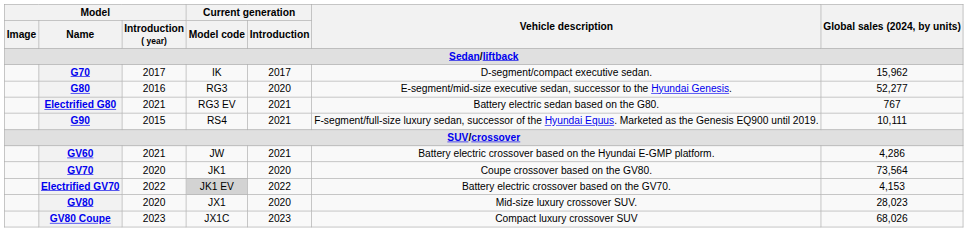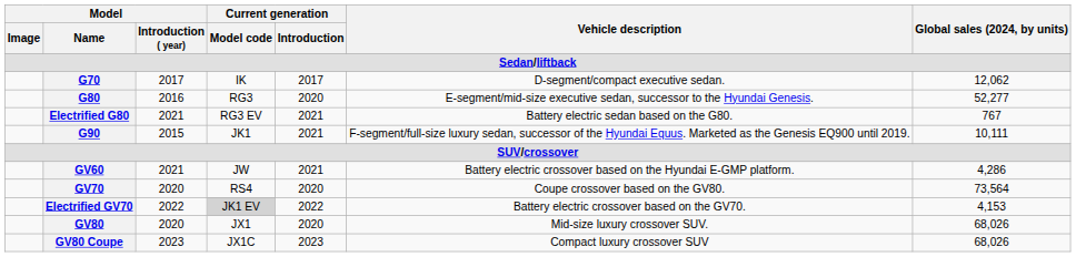 <table class="wikitable sortable" style="text-align: center">
 <tr>
 <th colspan="3">Model</th>
 <th colspan="2">Current generation</th>
 <th rowspan="2">Vehicle description</th>
 <th rowspan="2">Global sales (2024, by units)</th>
 </tr>
 <tr>
 <th class="unsortable">Image</th>
 <th>Name</th>
 <th>Introduction<br><small>( year)</small></th>
 <th>Model code</th>
 <th>Introduction</th>
 </tr>
 <tr bgcolor="#e0e0e0">
 <td colspan="8"><strong><a href='#'>Sedan</a>/<a href='#'>liftback</a></strong></td>
 </tr>
 <tr>
 <td></td>
 <th scope="row"><a href='#'>G70</a></th>
 <td>2017</td>
 <td>IK</td>
 <td>2017</td>
 <td>D-segment/compact executive sedan.</td>
-<td>15,962</td>
+<td>12,062</td>
 </tr>
 <tr>
 <td></td>
 <th><a href='#'>G80</a></th>
 <td>2016</td>
 <td>RG3</td>
 <td>2020</td>
 <td>E-segment/mid-size executive sedan, successor to the <a href='#'>Hyundai Genesis</a>.</td>
 <td>52,277</td>
 </tr>
 <tr>
 <td></td>
 <th><a href='#'>Electrified G80</a></th>
 <td>2021</td>
 <td>RG3 EV</td>
 <td>2021</td>
 <td>Battery electric sedan based on the G80.</td>
 <td>767</td>
 </tr>
 <tr>
 <td></td>
 <th scope="row"><a href='#'>G90</a></th>
 <td>2015</td>
-<td>RS4</td>
+<td>JK1</td>
 <td>2021</td>
 <td>F-segment/full-size luxury sedan, successor of the <a href='#'>Hyundai Equus</a>. Marketed as the Genesis EQ900 until 2019.</td>
 <td>10,111</td>
 </tr>
 <tr bgcolor="#e0e0e0">
 <td colspan="8"><strong><a href='#'>SUV</a>/<a href='#'>crossover</a></strong></td>
 </tr>
 <tr>
 <td></td>
 <th><a href='#'>GV60</a></th>
 <td>2021</td>
 <td>JW</td>
 <td>2021</td>
 <td>Battery electric crossover based on the Hyundai E-GMP platform.</td>
 <td>4,286</td>
 </tr>
 <tr>
 <td></td>
 <th scope="row"><a href='#'>GV70</a></th>
 <td>2020</td>
-<td>JK1</td>
+<td>RS4</td>
 <td>2020</td>
 <td>Coupe crossover based on the GV80.</td>
 <td>73,564</td>
 </tr>
 <tr>
 <td></td>
 <th><a href='#'>Electrified GV70</a></th>
 <td>2022</td>
 <td style="background: lightgrey;">JK1 EV</td>
 <td>2022</td>
 <td>Battery electric crossover based on the GV70.</td>
 <td>4,153</td>
 </tr>
 <tr>
 <td></td>
 <th><a href='#'>GV80</a></th>
 <td>2020</td>
 <td>JX1</td>
 <td>2020</td>
 <td>Mid-size luxury crossover SUV.</td>
-<td>28,023</td>
+<td>68,026</td>
 </tr>
 <tr>
 <td></td>
 <th><a href='#'>GV80 Coupe</a></th>
 <td>2023</td>
 <td>JX1C</td>
 <td>2023</td>
 <td>Compact luxury crossover SUV</td>
 <td>68,026</td>
 </tr>
 </table>
